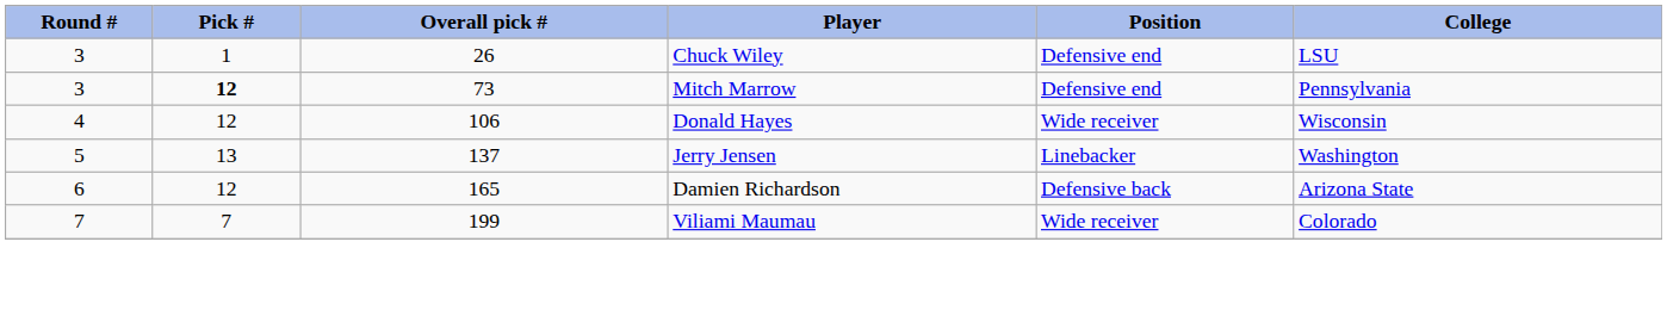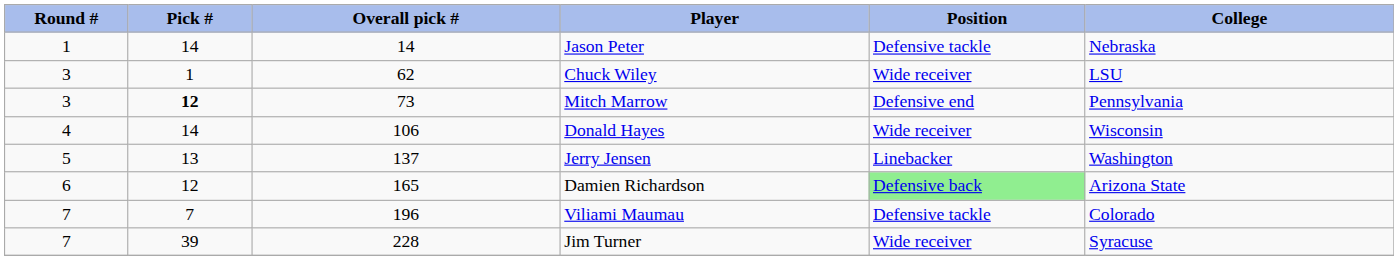 <table class="wikitable" style="width: 100%">
 <tr>
 <th style="background:#A8BDEC;" width=8%>Round #</th>
 <th width=8% style="background:#A8BDEC;">Pick #</th>
 <th width=20% style="background:#A8BDEC;">Overall pick #</th>
 <th width=20% style="background:#A8BDEC;">Player</th>
 <th width=14% style="background:#A8BDEC;">Position</th>
 <th width=20% style="background:#A8BDEC;">College</th>
 </tr>
 <tr>
+<td align=center>1</td>
+<td align=center>14</td>
+<td align=center>14</td>
+<td><a href='#'>Jason Peter</a></td>
+<td><a href='#'>Defensive tackle</a></td>
+<td><a href='#'>Nebraska</a></td>
+</tr>
+<tr>
 <td align=center>3</td>
 <td align=center>1</td>
-<td align=center>26</td>
+<td align=center>62</td>
 <td><a href='#'>Chuck Wiley</a></td>
-<td><a href='#'>Defensive end</a></td>
+<td><a href='#'>Wide receiver</a></td>
 <td><a href='#'>LSU</a></td>
 </tr>
 <tr>
 <td align=center>3</td>
 <td align=center><strong>12</strong></td>
 <td align=center>73</td>
 <td><a href='#'>Mitch Marrow</a></td>
 <td><a href='#'>Defensive end</a></td>
 <td><a href='#'>Pennsylvania</a></td>
 </tr>
 <tr>
 <td align=center>4</td>
-<td align=center>12</td>
+<td align=center>14</td>
 <td align=center>106</td>
 <td><a href='#'>Donald Hayes</a></td>
 <td><a href='#'>Wide receiver</a></td>
 <td><a href='#'>Wisconsin</a></td>
 </tr>
 <tr>
 <td align=center>5</td>
 <td align=center>13</td>
 <td align=center>137</td>
 <td><a href='#'>Jerry Jensen</a></td>
 <td><a href='#'>Linebacker</a></td>
 <td><a href='#'>Washington</a></td>
 </tr>
 <tr>
 <td align=center>6</td>
 <td align=center>12</td>
 <td align=center>165</td>
 <td>Damien Richardson</td>
-<td><a href='#'>Defensive back</a></td>
+<td style="background: lightgreen;"><a href='#'>Defensive back</a></td>
 <td><a href='#'>Arizona State</a></td>
 </tr>
 <tr>
 <td align=center>7</td>
 <td align=center>7</td>
-<td align=center>199</td>
+<td align=center>196</td>
 <td><a href='#'>Viliami Maumau</a></td>
+<td><a href='#'>Defensive tackle</a></td>
+<td><a href='#'>Colorado</a></td>
+</tr>
+<tr>
+<td align=center>7</td>
+<td align=center>39</td>
+<td align=center>228</td>
+<td>Jim Turner</td>
 <td><a href='#'>Wide receiver</a></td>
-<td><a href='#'>Colorado</a></td>
+<td><a href='#'>Syracuse</a></td>
 </tr>
 <tr>
 </tr>
 </table>
